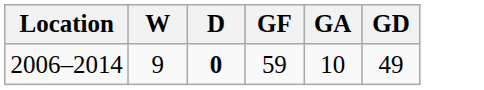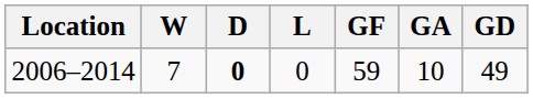 <table class="wikitable" style="text-align: center;">
 <tr>
 <th>Location</th>
 <th width="30">W</th>
 <th width="30">D</th>
+<th width="30">L</th>
 <th width="30">GF</th>
 <th width="30">GA</th>
 <th width="30">GD</th>
 </tr>
 <tr>
 <td> 2006–2014</td>
-<td>9</td>
+<td>7</td>
 <td><strong>0</strong></td>
+<td>0</td>
 <td>59</td>
 <td>10</td>
 <td>49</td>
 </tr>
 </table>
